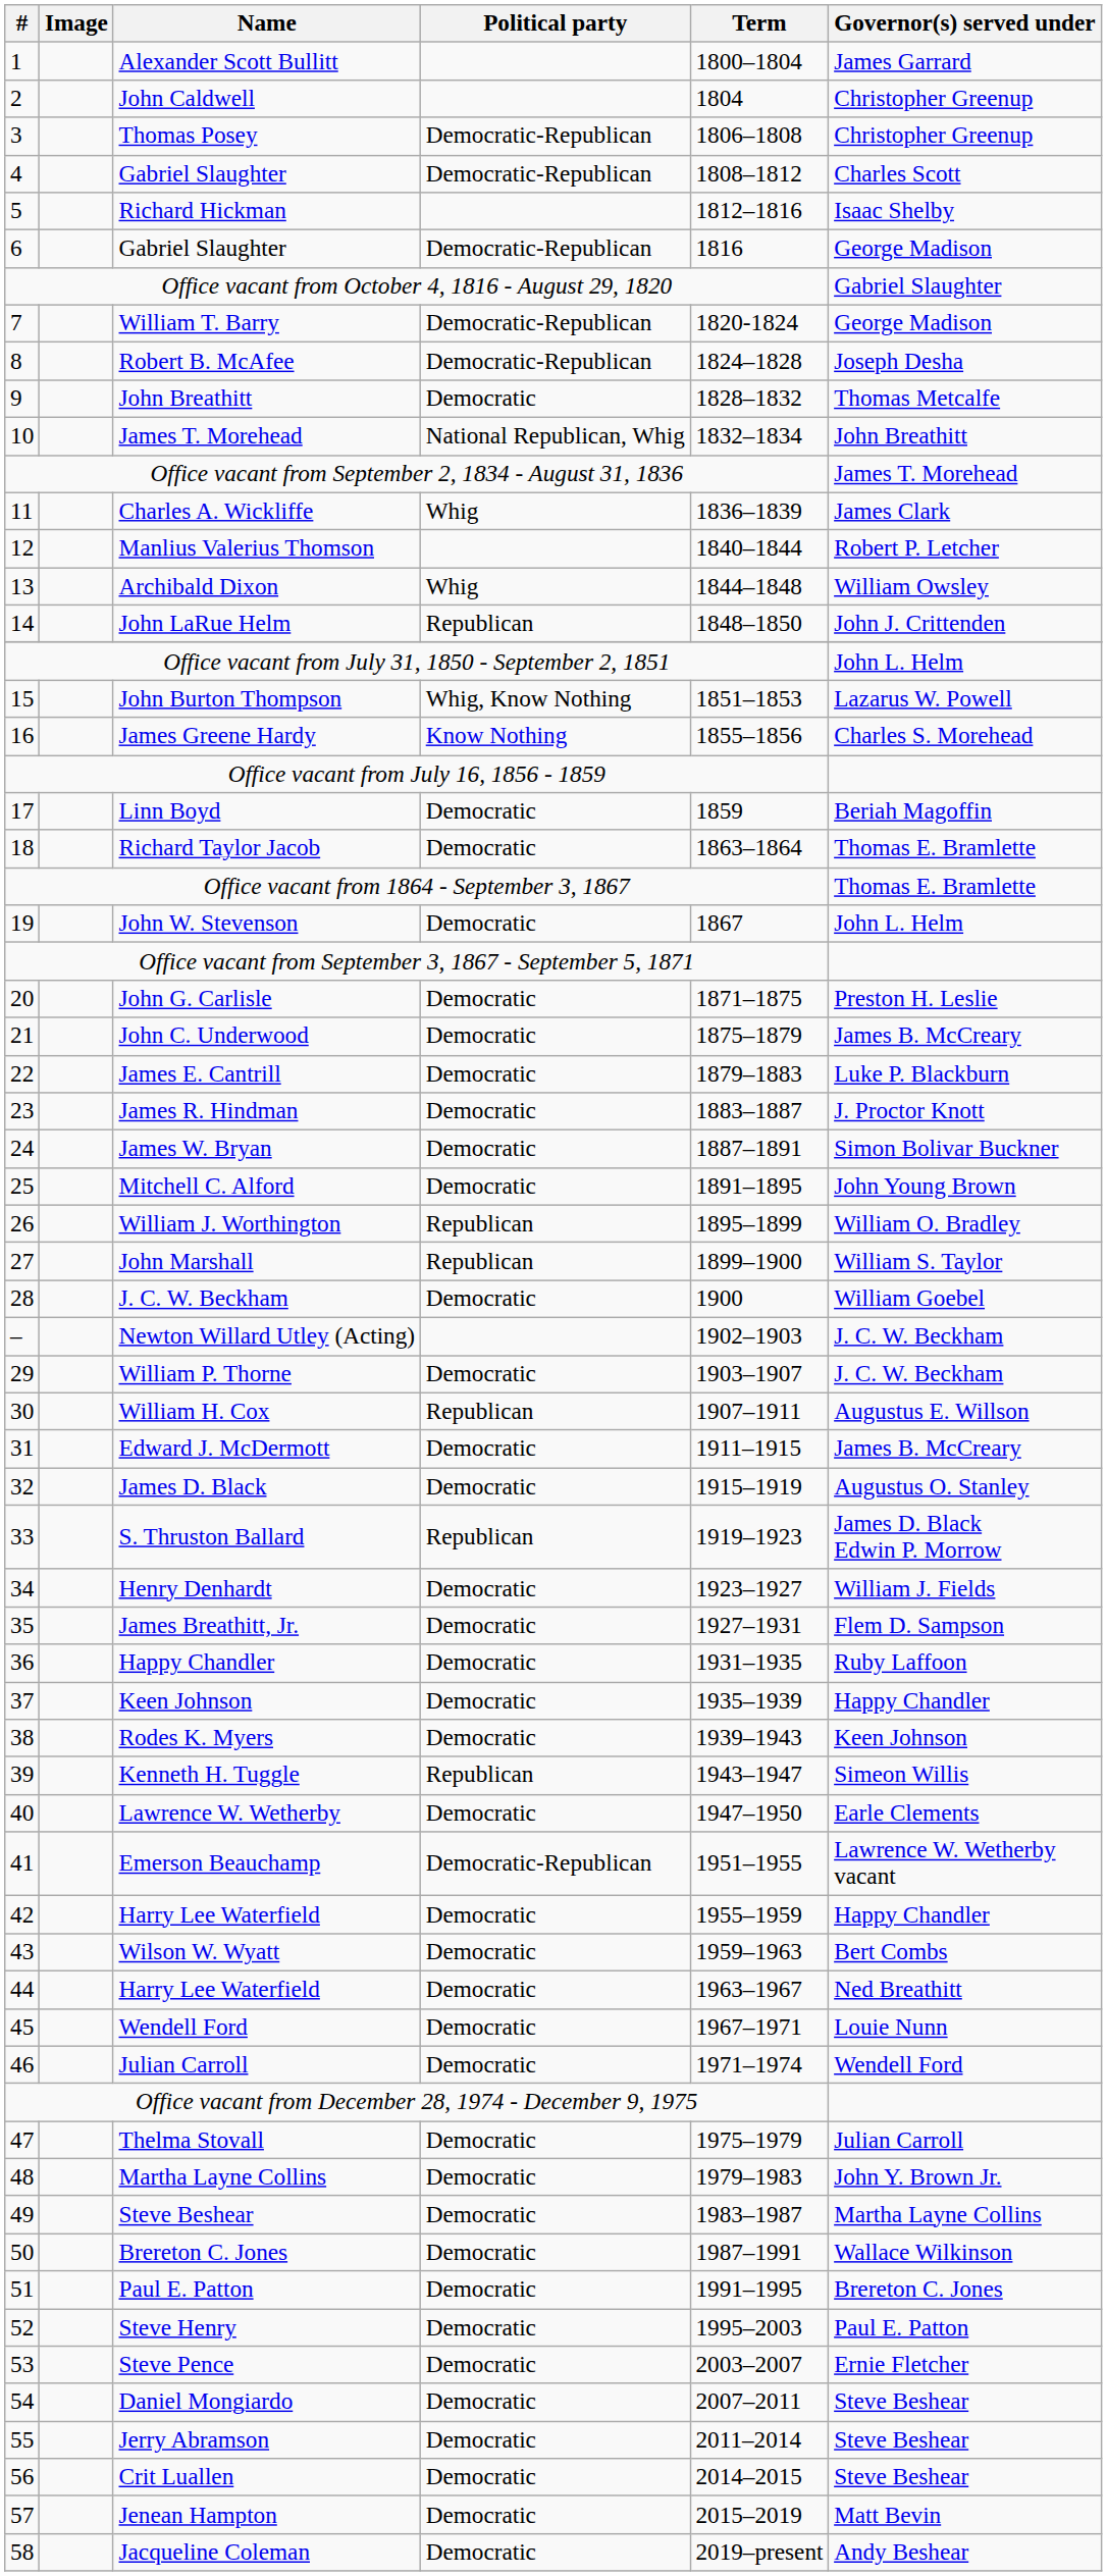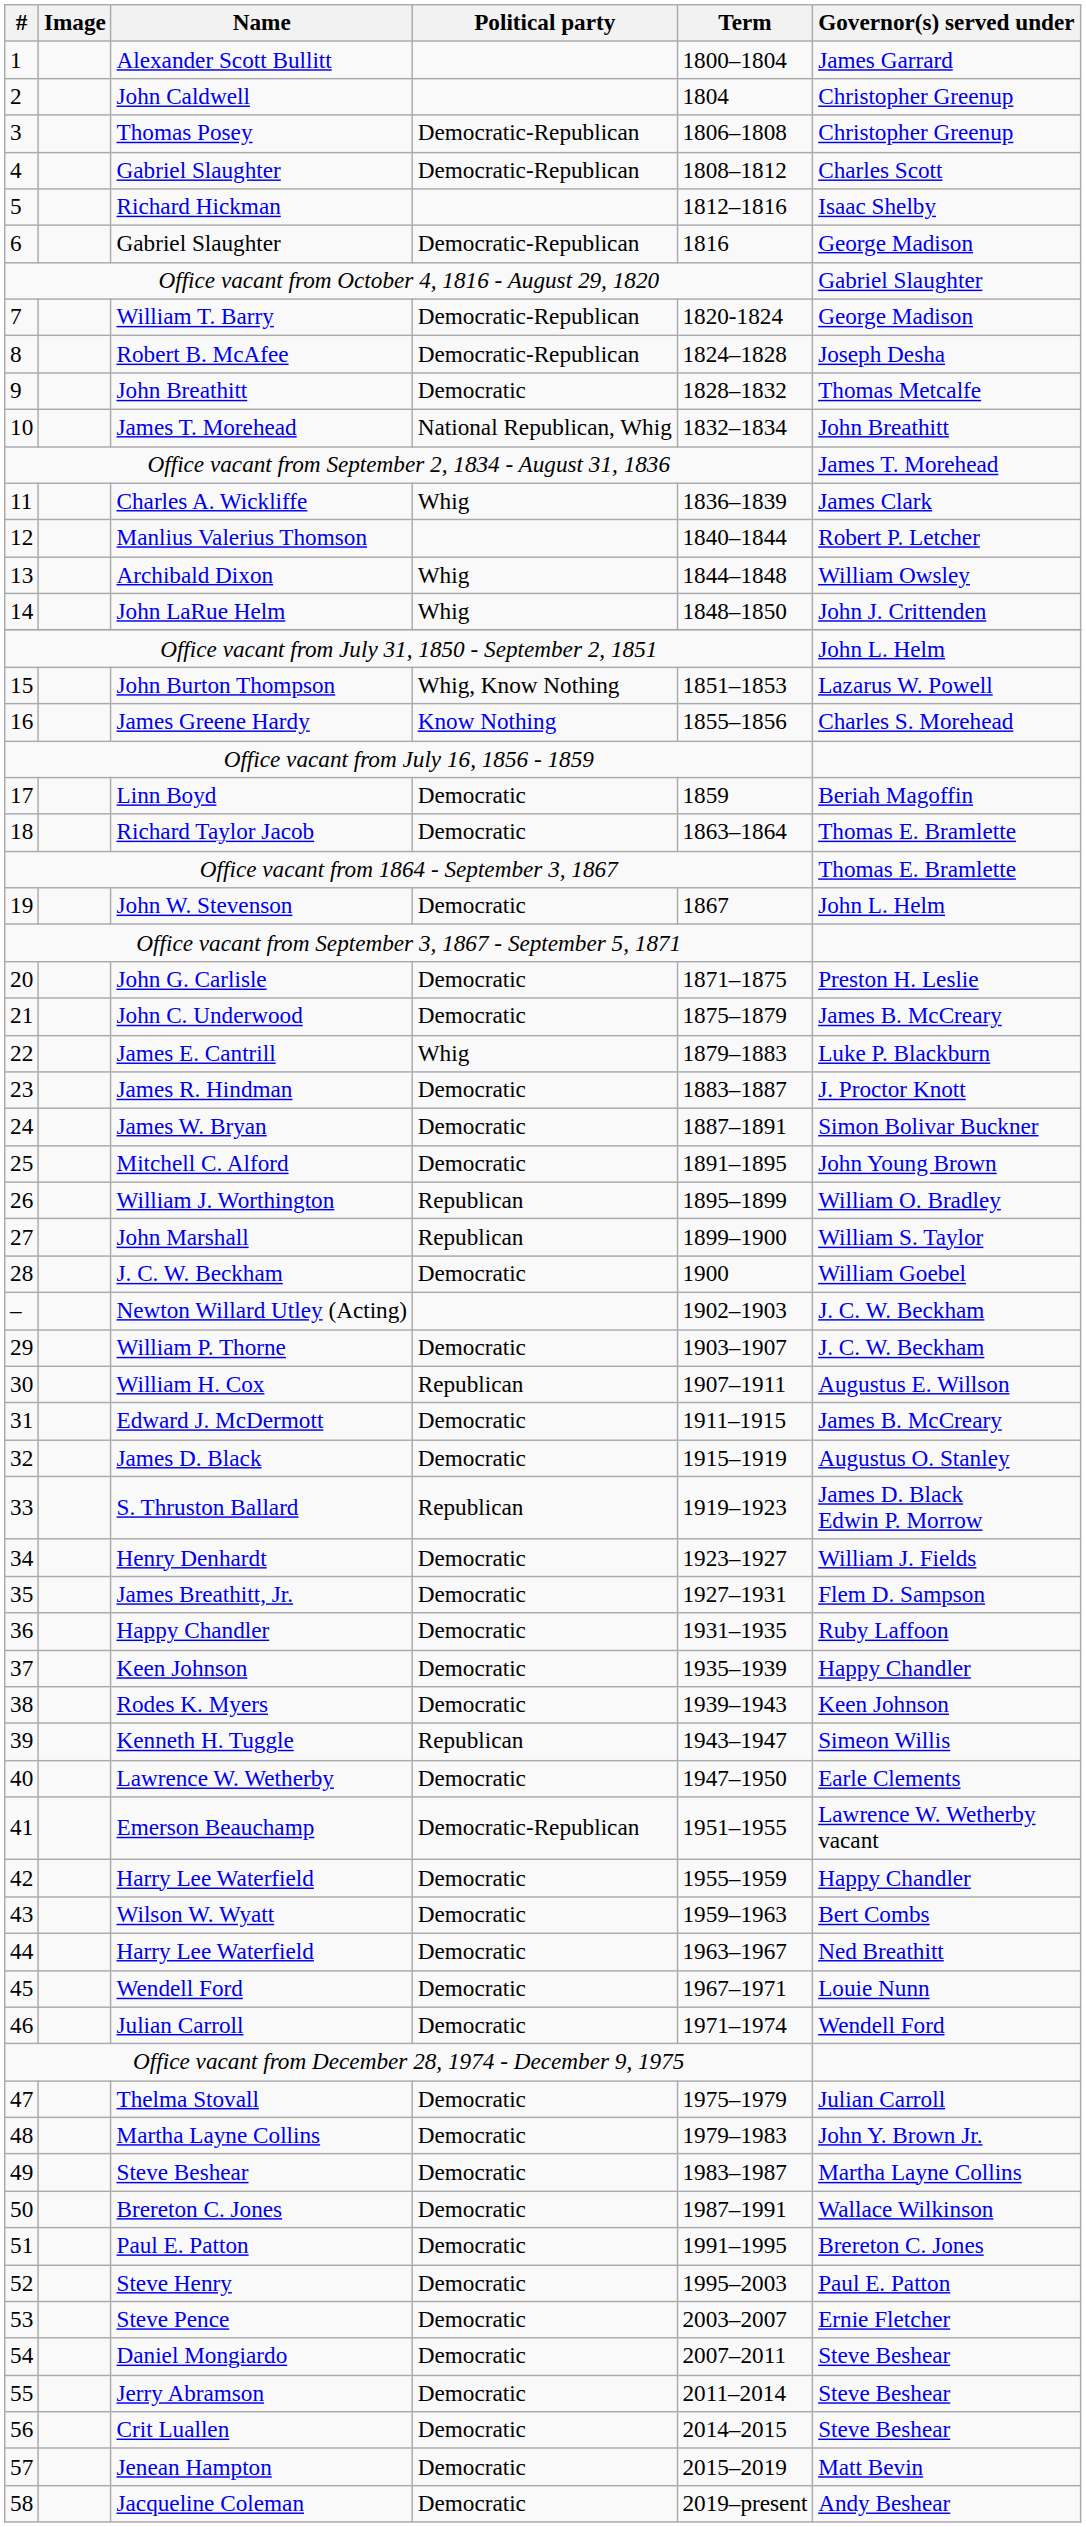 <table class="wikitable">
 <tr>
 <th>#</th>
 <th>Image</th>
 <th>Name</th>
 <th>Political party</th>
 <th>Term</th>
 <th>Governor(s) served under</th>
 </tr>
 <tr>
 <td>1</td>
 <td></td>
 <td><a href='#'>Alexander Scott Bullitt</a></td>
 <td></td>
 <td>1800–1804</td>
 <td><a href='#'>James Garrard</a></td>
 </tr>
 <tr>
 <td>2</td>
 <td></td>
 <td><a href='#'>John Caldwell</a></td>
 <td></td>
 <td>1804</td>
 <td><a href='#'>Christopher Greenup</a></td>
 </tr>
 <tr>
 <td>3</td>
 <td></td>
 <td><a href='#'>Thomas Posey</a></td>
 <td>Democratic-Republican</td>
 <td>1806–1808</td>
 <td><a href='#'>Christopher Greenup</a></td>
 </tr>
 <tr>
 <td>4</td>
 <td></td>
 <td><a href='#'>Gabriel Slaughter</a></td>
 <td>Democratic-Republican</td>
 <td>1808–1812</td>
 <td><a href='#'>Charles Scott</a></td>
 </tr>
 <tr>
 <td>5</td>
 <td></td>
 <td><a href='#'>Richard Hickman</a></td>
 <td></td>
 <td>1812–1816</td>
 <td><a href='#'>Isaac Shelby</a></td>
 </tr>
 <tr>
 <td>6</td>
 <td></td>
 <td>Gabriel Slaughter</td>
 <td>Democratic-Republican</td>
 <td>1816</td>
 <td><a href='#'>George Madison</a></td>
 </tr>
 <tr>
 <td colspan=5 align=center><em>Office vacant from</em> <em>October 4, 1816 - August 29, 1820</em></td>
 <td><a href='#'>Gabriel Slaughter</a></td>
 </tr>
 <tr>
 <td>7</td>
 <td></td>
 <td><a href='#'>William T. Barry</a></td>
 <td>Democratic-Republican</td>
 <td>1820-1824</td>
 <td><a href='#'>George Madison</a></td>
 </tr>
 <tr>
 <td>8</td>
 <td></td>
 <td><a href='#'>Robert B. McAfee</a></td>
 <td>Democratic-Republican</td>
 <td>1824–1828</td>
 <td><a href='#'>Joseph Desha</a></td>
 </tr>
 <tr>
 <td>9</td>
 <td></td>
 <td><a href='#'>John Breathitt</a></td>
 <td>Democratic</td>
 <td>1828–1832</td>
 <td><a href='#'>Thomas Metcalfe</a></td>
 </tr>
 <tr>
 <td>10</td>
 <td></td>
 <td><a href='#'>James T. Morehead</a></td>
 <td>National Republican, Whig</td>
 <td>1832–1834</td>
 <td><a href='#'>John Breathitt</a></td>
 </tr>
 <tr>
 <td colspan=5 align=center><em>Office vacant from</em> <em>September 2, 1834 - August 31, 1836</em></td>
 <td><a href='#'>James T. Morehead</a></td>
 </tr>
 <tr>
 <td>11</td>
 <td></td>
 <td><a href='#'>Charles A. Wickliffe</a></td>
 <td>Whig</td>
 <td>1836–1839</td>
 <td><a href='#'>James Clark</a></td>
 </tr>
 <tr>
 <td>12</td>
 <td></td>
 <td><a href='#'>Manlius Valerius Thomson</a></td>
 <td></td>
 <td>1840–1844</td>
 <td><a href='#'>Robert P. Letcher</a></td>
 </tr>
 <tr>
 <td>13</td>
 <td></td>
 <td><a href='#'>Archibald Dixon</a></td>
 <td>Whig</td>
 <td>1844–1848</td>
 <td><a href='#'>William Owsley</a></td>
 </tr>
 <tr>
 <td>14</td>
 <td></td>
 <td><a href='#'>John LaRue Helm</a></td>
-<td>Republican</td>
+<td>Whig</td>
 <td>1848–1850</td>
 <td><a href='#'>John J. Crittenden</a></td>
 </tr>
 <tr>
 </tr>
 <tr>
 <td colspan=5 align=center><em>Office vacant from</em> <em>July 31, 1850 - September 2, 1851</em></td>
 <td><a href='#'>John L. Helm</a></td>
 </tr>
 <tr>
 <td>15</td>
 <td></td>
 <td><a href='#'>John Burton Thompson</a></td>
 <td>Whig, Know Nothing</td>
 <td>1851–1853</td>
 <td><a href='#'>Lazarus W. Powell</a></td>
 </tr>
 <tr>
 <td>16</td>
 <td></td>
 <td><a href='#'>James Greene Hardy</a></td>
 <td><a href='#'>Know Nothing</a></td>
 <td>1855–1856</td>
 <td><a href='#'>Charles S. Morehead</a></td>
 </tr>
 <tr>
 <td colspan=5 align=center><em>Office vacant from</em> <em>July 16, 1856  - </em> <em>1859</em></td>
 </tr>
 <tr>
 <td>17</td>
 <td></td>
 <td><a href='#'>Linn Boyd</a></td>
 <td>Democratic</td>
 <td>1859</td>
 <td><a href='#'>Beriah Magoffin</a></td>
 </tr>
 <tr>
 <td>18</td>
 <td></td>
 <td><a href='#'>Richard Taylor Jacob</a></td>
 <td>Democratic</td>
 <td>1863–1864</td>
 <td><a href='#'>Thomas E. Bramlette</a></td>
 </tr>
 <tr>
 <td colspan=5 align=center><em>Office vacant from</em>  <em>1864 - September 3, 1867</em></td>
 <td><a href='#'>Thomas E. Bramlette</a></td>
 </tr>
 <tr>
 <td>19</td>
 <td></td>
 <td><a href='#'>John W. Stevenson</a></td>
 <td>Democratic</td>
 <td>1867</td>
 <td><a href='#'>John L. Helm</a></td>
 </tr>
 <tr>
 <td colspan=5 align=center><em>Office vacant from</em> <em>September 3, 1867 - September 5, 1871</em></td>
 </tr>
 <tr>
 <td>20</td>
 <td></td>
 <td><a href='#'>John G. Carlisle</a></td>
 <td>Democratic</td>
 <td>1871–1875</td>
 <td><a href='#'>Preston H. Leslie</a></td>
 </tr>
 <tr>
 <td>21</td>
 <td></td>
 <td><a href='#'>John C. Underwood</a></td>
 <td>Democratic</td>
 <td>1875–1879</td>
 <td><a href='#'>James B. McCreary</a></td>
 </tr>
 <tr>
 <td>22</td>
 <td></td>
 <td><a href='#'>James E. Cantrill</a></td>
-<td>Democratic</td>
+<td>Whig</td>
 <td>1879–1883</td>
 <td><a href='#'>Luke P. Blackburn</a></td>
 </tr>
 <tr>
 <td>23</td>
 <td></td>
 <td><a href='#'>James R. Hindman</a></td>
 <td>Democratic</td>
 <td>1883–1887</td>
 <td><a href='#'>J. Proctor Knott</a></td>
 </tr>
 <tr>
 <td>24</td>
 <td></td>
 <td><a href='#'>James W. Bryan</a></td>
 <td>Democratic</td>
 <td>1887–1891</td>
 <td><a href='#'>Simon Bolivar Buckner</a></td>
 </tr>
 <tr>
 <td>25</td>
 <td></td>
 <td><a href='#'>Mitchell C. Alford</a></td>
 <td>Democratic</td>
 <td>1891–1895</td>
 <td><a href='#'>John Young Brown</a></td>
 </tr>
 <tr>
 <td>26</td>
 <td></td>
 <td><a href='#'>William J. Worthington</a></td>
 <td>Republican</td>
 <td>1895–1899</td>
 <td><a href='#'>William O. Bradley</a></td>
 </tr>
 <tr>
 <td>27</td>
 <td></td>
 <td><a href='#'>John Marshall</a></td>
 <td>Republican</td>
 <td>1899–1900</td>
 <td><a href='#'>William S. Taylor</a></td>
 </tr>
 <tr>
 <td>28</td>
 <td></td>
 <td><a href='#'>J. C. W. Beckham</a></td>
 <td>Democratic</td>
 <td>1900</td>
 <td><a href='#'>William Goebel</a></td>
 </tr>
 <tr>
 <td>–</td>
 <td></td>
 <td><a href='#'>Newton Willard Utley</a> (Acting)</td>
 <td></td>
 <td>1902–1903</td>
 <td><a href='#'>J. C. W. Beckham</a></td>
 </tr>
 <tr>
 <td>29</td>
 <td></td>
 <td><a href='#'>William P. Thorne</a></td>
 <td>Democratic</td>
 <td>1903–1907</td>
 <td><a href='#'>J. C. W. Beckham</a></td>
 </tr>
 <tr>
 <td>30</td>
 <td></td>
 <td><a href='#'>William H. Cox</a></td>
 <td>Republican</td>
 <td>1907–1911</td>
 <td><a href='#'>Augustus E. Willson</a></td>
 </tr>
 <tr>
 <td>31</td>
 <td></td>
 <td><a href='#'>Edward J. McDermott</a></td>
 <td>Democratic</td>
 <td>1911–1915</td>
 <td><a href='#'>James B. McCreary</a></td>
 </tr>
 <tr>
 <td>32</td>
 <td></td>
 <td><a href='#'>James D. Black</a></td>
 <td>Democratic</td>
 <td>1915–1919</td>
 <td><a href='#'>Augustus O. Stanley</a></td>
 </tr>
 <tr>
 <td>33</td>
 <td></td>
 <td><a href='#'>S. Thruston Ballard</a></td>
 <td>Republican</td>
 <td>1919–1923</td>
 <td><a href='#'>James D. Black</a><br><a href='#'>Edwin P. Morrow</a></td>
 </tr>
 <tr>
 <td>34</td>
 <td></td>
 <td><a href='#'>Henry Denhardt</a></td>
 <td>Democratic</td>
 <td>1923–1927</td>
 <td><a href='#'>William J. Fields</a></td>
 </tr>
 <tr>
 <td>35</td>
 <td></td>
 <td><a href='#'>James Breathitt, Jr.</a></td>
 <td>Democratic</td>
 <td>1927–1931</td>
 <td><a href='#'>Flem D. Sampson</a></td>
 </tr>
 <tr>
 <td>36</td>
 <td></td>
 <td><a href='#'>Happy Chandler</a></td>
 <td>Democratic</td>
 <td>1931–1935</td>
 <td><a href='#'>Ruby Laffoon</a></td>
 </tr>
 <tr>
 <td>37</td>
 <td></td>
 <td><a href='#'>Keen Johnson</a></td>
 <td>Democratic</td>
 <td>1935–1939</td>
 <td><a href='#'>Happy Chandler</a></td>
 </tr>
 <tr>
 <td>38</td>
 <td></td>
 <td><a href='#'>Rodes K. Myers</a></td>
 <td>Democratic</td>
 <td>1939–1943</td>
 <td><a href='#'>Keen Johnson</a></td>
 </tr>
 <tr>
 <td>39</td>
 <td></td>
 <td><a href='#'>Kenneth H. Tuggle</a></td>
 <td>Republican</td>
 <td>1943–1947</td>
 <td><a href='#'>Simeon Willis</a></td>
 </tr>
 <tr>
 <td>40</td>
 <td></td>
 <td><a href='#'>Lawrence W. Wetherby</a></td>
 <td>Democratic</td>
 <td>1947–1950</td>
 <td><a href='#'>Earle Clements</a></td>
 </tr>
 <tr>
 <td>41</td>
 <td></td>
 <td><a href='#'>Emerson Beauchamp</a></td>
 <td>Democratic-Republican</td>
 <td>1951–1955</td>
 <td><a href='#'>Lawrence W. Wetherby</a><br>vacant</td>
 </tr>
 <tr>
 <td>42</td>
 <td></td>
 <td><a href='#'>Harry Lee Waterfield</a></td>
 <td>Democratic</td>
 <td>1955–1959</td>
 <td><a href='#'>Happy Chandler</a></td>
 </tr>
 <tr>
 <td>43</td>
 <td></td>
 <td><a href='#'>Wilson W. Wyatt</a></td>
 <td>Democratic</td>
 <td>1959–1963</td>
 <td><a href='#'>Bert Combs</a></td>
 </tr>
 <tr>
 <td>44</td>
 <td></td>
 <td><a href='#'>Harry Lee Waterfield</a></td>
 <td>Democratic</td>
 <td>1963–1967</td>
 <td><a href='#'>Ned Breathitt</a></td>
 </tr>
 <tr>
 <td>45</td>
 <td></td>
 <td><a href='#'>Wendell Ford</a></td>
 <td>Democratic</td>
 <td>1967–1971</td>
 <td><a href='#'>Louie Nunn</a></td>
 </tr>
 <tr>
 <td>46</td>
 <td></td>
 <td><a href='#'>Julian Carroll</a></td>
 <td>Democratic</td>
 <td>1971–1974</td>
 <td><a href='#'>Wendell Ford</a></td>
 </tr>
 <tr>
 <td colspan="5" align="center"><em>Office vacant from</em> <em>December 28, 1974 - December 9, 1975</em></td>
 </tr>
 <tr>
 <td>47</td>
 <td></td>
 <td><a href='#'>Thelma Stovall</a></td>
 <td>Democratic</td>
 <td>1975–1979</td>
 <td><a href='#'>Julian Carroll</a></td>
 </tr>
 <tr>
 <td>48</td>
 <td></td>
 <td><a href='#'>Martha Layne Collins</a></td>
 <td>Democratic</td>
 <td>1979–1983</td>
 <td><a href='#'>John Y. Brown Jr.</a></td>
 </tr>
 <tr>
 <td>49</td>
 <td></td>
 <td><a href='#'>Steve Beshear</a></td>
 <td>Democratic</td>
 <td>1983–1987</td>
 <td><a href='#'>Martha Layne Collins</a></td>
 </tr>
 <tr>
 <td>50</td>
 <td></td>
 <td><a href='#'>Brereton C. Jones</a></td>
 <td>Democratic</td>
 <td>1987–1991</td>
 <td><a href='#'>Wallace Wilkinson</a></td>
 </tr>
 <tr>
 <td>51</td>
 <td></td>
 <td><a href='#'>Paul E. Patton</a></td>
 <td>Democratic</td>
 <td>1991–1995</td>
 <td><a href='#'>Brereton C. Jones</a></td>
 </tr>
 <tr>
 <td>52</td>
 <td></td>
 <td><a href='#'>Steve Henry</a></td>
 <td>Democratic</td>
 <td>1995–2003</td>
 <td><a href='#'>Paul E. Patton</a></td>
 </tr>
 <tr>
 <td>53</td>
 <td></td>
 <td><a href='#'>Steve Pence</a></td>
 <td>Democratic</td>
 <td>2003–2007</td>
 <td><a href='#'>Ernie Fletcher</a></td>
 </tr>
 <tr>
 <td>54</td>
 <td></td>
 <td><a href='#'>Daniel Mongiardo</a></td>
 <td>Democratic</td>
 <td>2007–2011</td>
 <td><a href='#'>Steve Beshear</a></td>
 </tr>
 <tr>
 <td>55</td>
 <td></td>
 <td><a href='#'>Jerry Abramson</a></td>
 <td>Democratic</td>
 <td>2011–2014</td>
 <td><a href='#'>Steve Beshear</a></td>
 </tr>
 <tr>
 <td>56</td>
 <td></td>
 <td><a href='#'>Crit Luallen</a></td>
 <td>Democratic</td>
 <td>2014–2015</td>
 <td><a href='#'>Steve Beshear</a></td>
 </tr>
 <tr>
 <td>57</td>
 <td></td>
 <td><a href='#'>Jenean Hampton</a></td>
 <td>Democratic</td>
 <td>2015–2019</td>
 <td><a href='#'>Matt Bevin</a></td>
 </tr>
 <tr>
 <td>58</td>
 <td></td>
 <td><a href='#'>Jacqueline Coleman</a></td>
 <td>Democratic</td>
 <td>2019–present</td>
 <td><a href='#'>Andy Beshear</a></td>
 </tr>
 </table>
